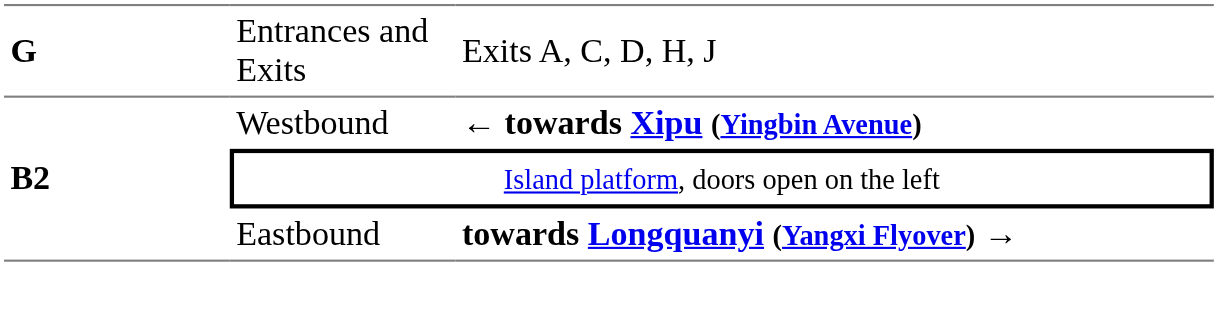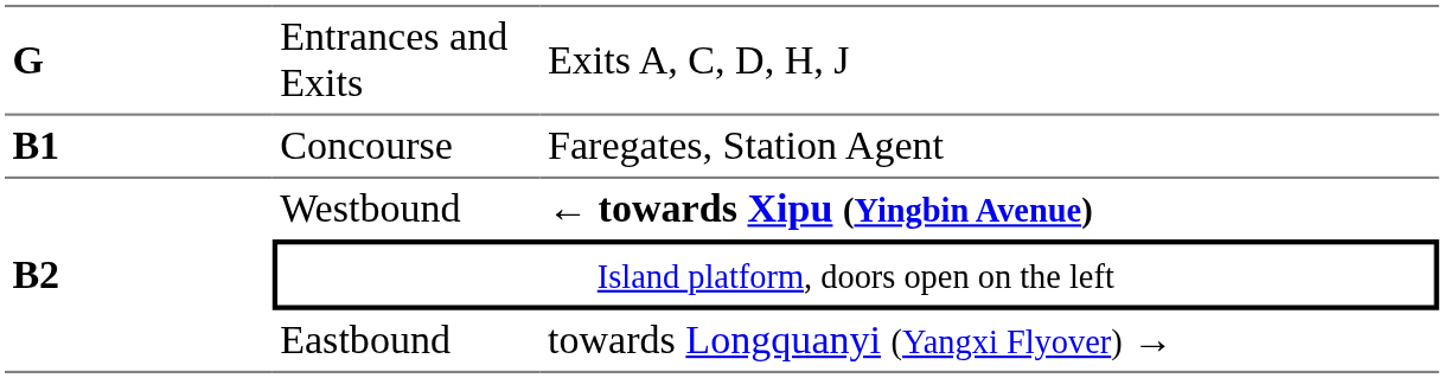 <table cellspacing=0 cellpadding=3>
 <tr>
 <td style="border-top:solid 1px gray;border-bottom:solid 1px gray;" width=100><strong>G</strong></td>
 <td style="border-top:solid 1px gray;border-bottom:solid 1px gray;" width=100>Entrances and Exits</td>
 <td style="border-top:solid 1px gray;border-bottom:solid 1px gray;" width=350>Exits A, C, D, H, J</td>
+</tr>
+<tr>
+<td style="border-bottom:solid 1px gray;"><strong>B1</strong></td>
+<td style="border-bottom:solid 1px gray;">Concourse</td>
+<td style="border-bottom:solid 1px gray;">Faregates, Station Agent</td>
 </tr>
 <tr>
 <td style="border-bottom:solid 1px gray;" rowspan=3><strong>B2</strong></td>
 <td>Westbound</td>
 <td><strong>←  towards <a href='#'>Xipu</a> <small>(<a href='#'>Yingbin Avenue</a>)</small></strong></td>
 </tr>
 <tr>
 <td style="border-right:solid 2px black;border-left:solid 2px black;border-top:solid 2px black;border-bottom:solid 2px black;text-align:center;" colspan=2><small><a href='#'>Island platform</a>, doors open on the left</small></td>
 </tr>
 <tr>
 <td style="border-bottom:solid 1px gray;">Eastbound</td>
-<td style="border-bottom:solid 1px gray;"><strong>  towards <a href='#'>Longquanyi</a> <small>(<a href='#'>Yangxi Flyover</a>)</small> →</strong></td>
+<td style="border-bottom:solid 1px gray;">  towards <a href='#'>Longquanyi</a> <small>(<a href='#'>Yangxi Flyover</a>)</small> →</td>
 </tr>
 </table>
